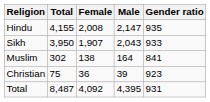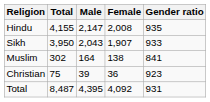 <table class="wikitable sortable">
 <tr>
 <th>Religion</th>
 <th>Total</th>
+<th>Male</th>
 <th>Female</th>
-<th>Male</th>
 <th>Gender ratio</th>
 </tr>
 <tr>
 <td>Hindu</td>
 <td>4,155</td>
+<td>2,147</td>
 <td>2,008</td>
-<td>2,147</td>
 <td>935</td>
 </tr>
 <tr>
 <td>Sikh</td>
 <td>3,950</td>
+<td>2,043</td>
 <td>1,907</td>
-<td>2,043</td>
 <td>933</td>
 </tr>
 <tr>
 <td>Muslim</td>
 <td>302</td>
+<td>164</td>
 <td>138</td>
-<td>164</td>
 <td>841</td>
 </tr>
 <tr>
 <td>Christian</td>
 <td>75</td>
+<td>39</td>
 <td>36</td>
-<td>39</td>
 <td>923</td>
 </tr>
 <tr>
 <td>Total</td>
 <td>8,487</td>
+<td>4,395</td>
 <td>4,092</td>
-<td>4,395</td>
 <td>931</td>
 </tr>
 </table>
